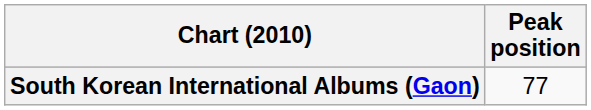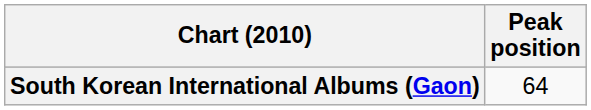 <table class="wikitable plainrowheaders" style="text-align:center">
 <tr>
 <th scope="col">Chart (2010)</th>
 <th scope="col">Peak<br>position</th>
 </tr>
 <tr>
 <th scope="row">South Korean International Albums (<a href='#'>Gaon</a>)</th>
-<td>77</td>
+<td>64</td>
 </tr>
 </table>
